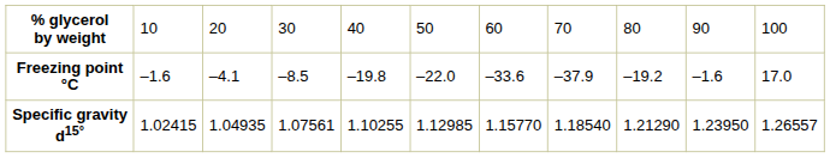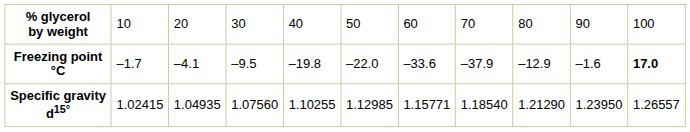 <table border="1" cellspacing="0" cellpadding="6" style="margin: 0 0 0 0.5em; background: white; border-collapse: collapse; border-color: #C0C090;">
 <tr>
 <th>% glycerol<br>by weight</th>
 <td>10</td>
 <td>20</td>
 <td>30</td>
 <td>40</td>
 <td>50</td>
 <td>60</td>
 <td>70</td>
 <td>80</td>
 <td>90</td>
 <td>100</td>
 </tr>
 <tr>
 <th>Freezing point<br>°C</th>
-<td>–1.6</td>
+<td>–1.7</td>
 <td>–4.1</td>
-<td>–8.5</td>
+<td>–9.5</td>
 <td>–19.8</td>
 <td>–22.0</td>
 <td>–33.6</td>
 <td>–37.9</td>
-<td>–19.2</td>
+<td>–12.9</td>
 <td>–1.6</td>
-<td>17.0</td>
+<td><strong>17.0</strong></td>
 </tr>
 <tr>
 <th>Specific gravity<br>d<sup>15°</sup></th>
 <td>1.02415</td>
 <td>1.04935</td>
-<td>1.07561</td>
+<td>1.07560</td>
 <td>1.10255</td>
 <td>1.12985</td>
-<td>1.15770</td>
+<td>1.15771</td>
 <td>1.18540</td>
 <td>1.21290</td>
 <td>1.23950</td>
 <td>1.26557</td>
 </tr>
 </table>
